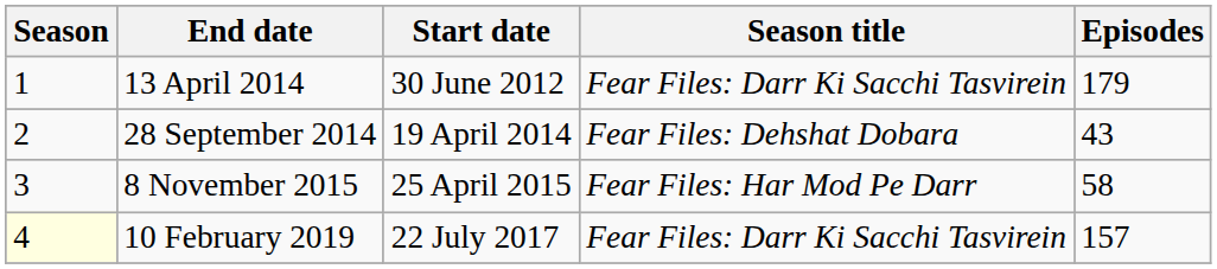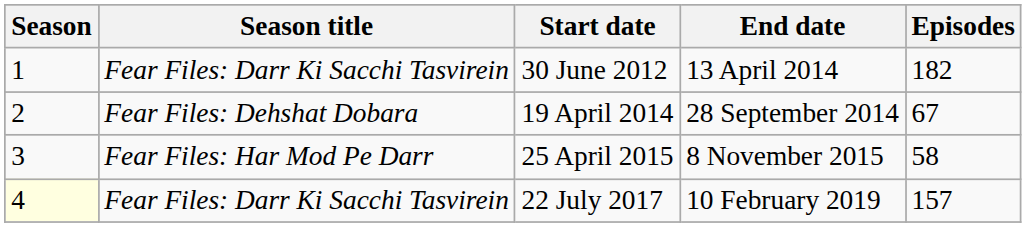 <table class="wikitable">
 <tr>
 <th>Season</th>
+<th>Season title</th>
+<th>Start date</th>
 <th>End date</th>
-<th>Start date</th>
-<th>Season title</th>
 <th>Episodes</th>
 </tr>
 <tr>
 <td>1</td>
+<td><em>Fear Files: Darr Ki Sacchi Tasvirein</em></td>
+<td>30 June 2012</td>
 <td>13 April 2014</td>
-<td>30 June 2012</td>
-<td><em>Fear Files: Darr Ki Sacchi Tasvirein</em></td>
-<td>179</td>
+<td>182</td>
 </tr>
 <tr>
 <td>2</td>
+<td><em>Fear Files: Dehshat Dobara</em></td>
+<td>19 April 2014</td>
 <td>28 September  2014</td>
-<td>19 April 2014</td>
-<td><em>Fear Files: Dehshat Dobara</em></td>
-<td>43</td>
+<td>67</td>
 </tr>
 <tr>
 <td>3</td>
+<td><em>Fear Files: Har Mod Pe Darr</em></td>
+<td>25 April 2015</td>
 <td>8 November 2015</td>
-<td>25 April 2015</td>
-<td><em>Fear Files: Har Mod Pe Darr</em></td>
 <td>58</td>
 </tr>
 <tr>
 <td style="background: lightyellow;">4</td>
+<td><em>Fear Files: Darr Ki Sacchi Tasvirein</em></td>
+<td>22 July 2017</td>
 <td>10 February 2019</td>
-<td>22 July 2017</td>
-<td><em>Fear Files: Darr Ki Sacchi Tasvirein</em></td>
 <td>157</td>
 </tr>
 </table>
